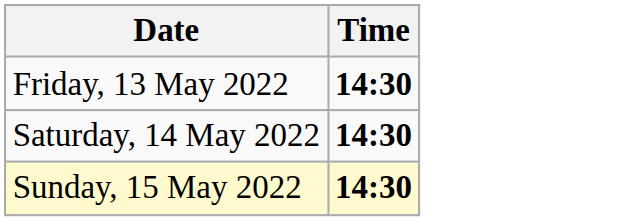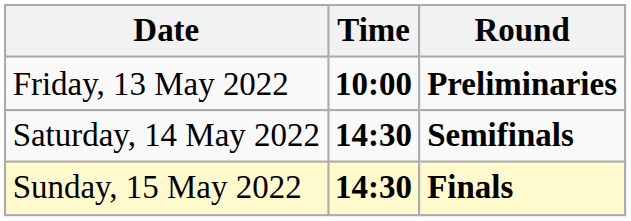 <table class="wikitable">
 <tr>
 <th>Date</th>
 <th>Time</th>
+<th>Round</th>
 </tr>
 <tr>
 <td>Friday, 13 May 2022</td>
-<td><strong>14:30</strong></td>
+<td><strong>10:00</strong></td>
+<td><strong>Preliminaries</strong></td>
 </tr>
 <tr>
 <td>Saturday, 14 May 2022</td>
 <td><strong>14:30</strong></td>
+<td><strong>Semifinals</strong></td>
 </tr>
 <tr style="background:lemonchiffon;">
 <td>Sunday, 15 May 2022</td>
 <td><strong>14:30</strong></td>
+<td><strong>Finals</strong></td>
 </tr>
 </table>
